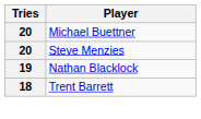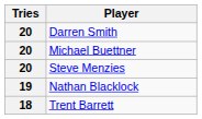 <table class="wikitable" style="text-align:left;">
 <tr>
 <th width=50>Tries</th>
 <th width=200>Player</th>
+</tr>
+<tr>
+<th>20</th>
+<td> <a href='#'>Darren Smith</a></td>
 </tr>
 <tr>
 <th>20</th>
 <td> <a href='#'>Michael Buettner</a></td>
 </tr>
 <tr>
 <th>20</th>
 <td> <a href='#'>Steve Menzies</a></td>
 </tr>
 <tr>
 <th>19</th>
 <td> <a href='#'>Nathan Blacklock</a></td>
 </tr>
 <tr>
 <th>18</th>
 <td> <a href='#'>Trent Barrett</a></td>
 </tr>
 </table>
